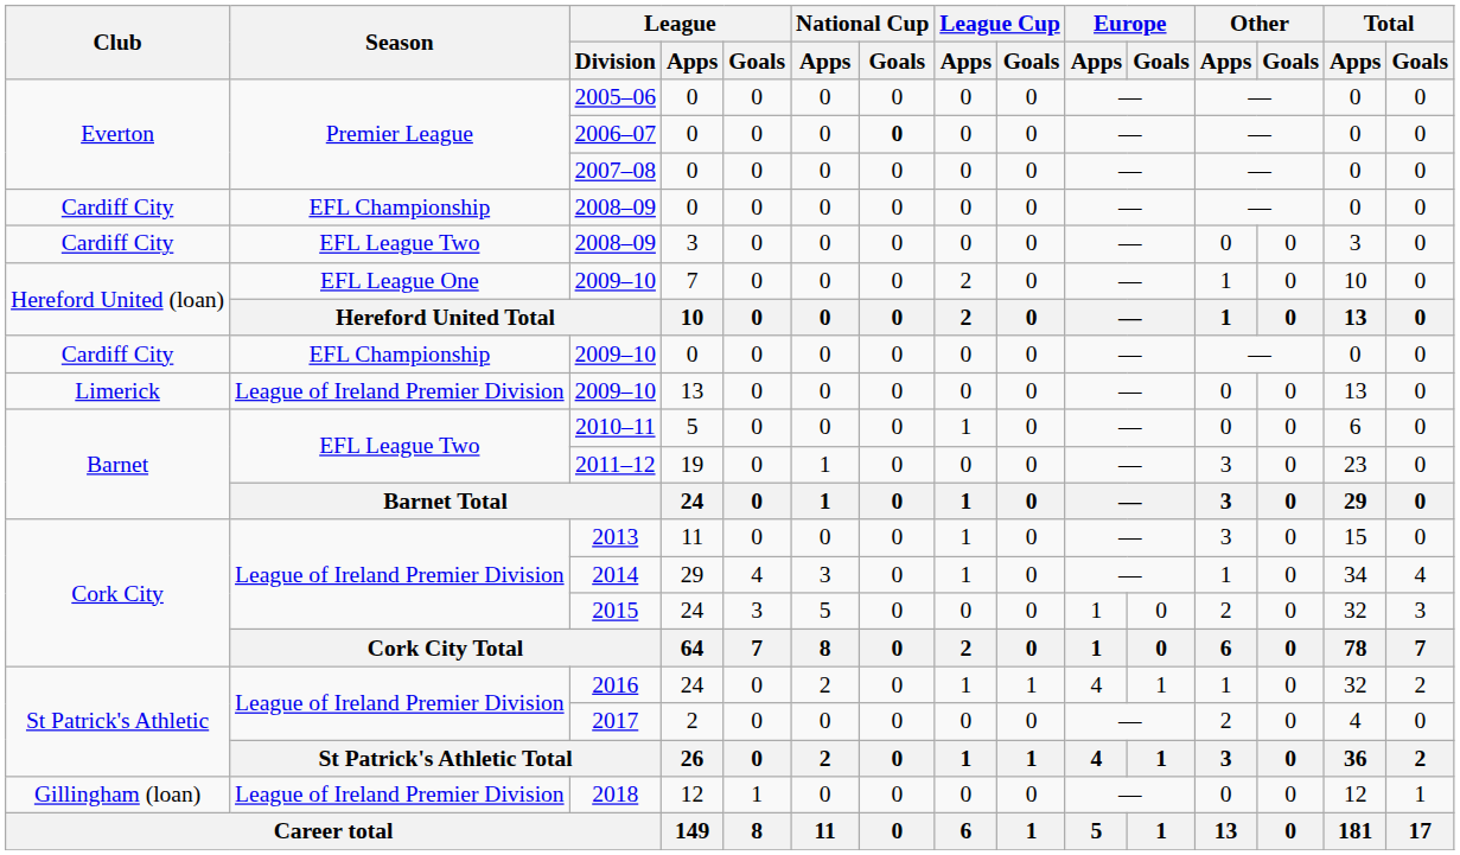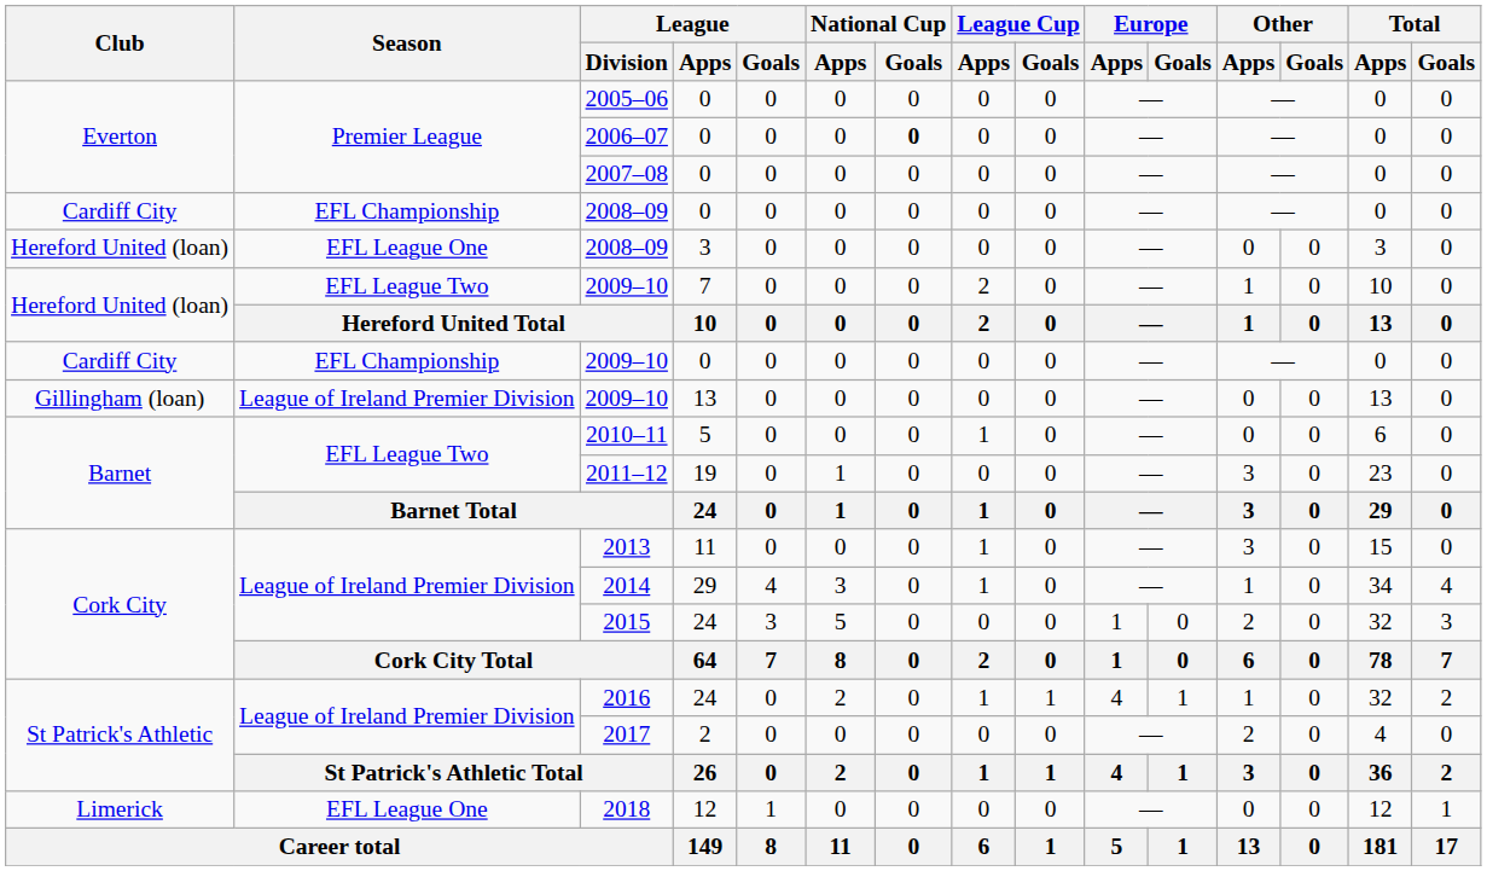 <table class="wikitable" style="text-align:center">
 <tr>
 <th rowspan="2">Club</th>
 <th rowspan="2">Season</th>
 <th colspan="3">League</th>
 <th colspan="2">National Cup</th>
 <th colspan="2"><a href='#'>League Cup</a></th>
 <th colspan="2"><a href='#'>Europe</a></th>
 <th colspan="2">Other</th>
 <th colspan="2">Total</th>
 </tr>
 <tr>
 <th>Division</th>
 <th>Apps</th>
 <th>Goals</th>
 <th>Apps</th>
 <th>Goals</th>
 <th>Apps</th>
 <th>Goals</th>
 <th>Apps</th>
 <th>Goals</th>
 <th>Apps</th>
 <th>Goals</th>
 <th>Apps</th>
 <th>Goals</th>
 </tr>
 <tr>
 <td rowspan=3><a href='#'>Everton</a></td>
 <td rowspan=3><a href='#'>Premier League</a></td>
 <td><a href='#'>2005–06</a></td>
 <td>0</td>
 <td>0</td>
 <td>0</td>
 <td>0</td>
 <td>0</td>
 <td>0</td>
 <td colspan="2">—</td>
 <td colspan="2">—</td>
 <td>0</td>
 <td>0</td>
 </tr>
 <tr>
 <td><a href='#'>2006–07</a></td>
 <td>0</td>
 <td>0</td>
 <td>0</td>
 <td><strong>0</strong></td>
 <td>0</td>
 <td>0</td>
 <td colspan="2">—</td>
 <td colspan="2">—</td>
 <td>0</td>
 <td>0</td>
 </tr>
 <tr>
 <td><a href='#'>2007–08</a></td>
 <td>0</td>
 <td>0</td>
 <td>0</td>
 <td>0</td>
 <td>0</td>
 <td>0</td>
 <td colspan="2">—</td>
 <td colspan="2">—</td>
 <td>0</td>
 <td>0</td>
 </tr>
 <tr>
 <td><a href='#'>Cardiff City</a></td>
 <td><a href='#'>EFL Championship</a></td>
 <td><a href='#'>2008–09</a></td>
 <td>0</td>
 <td>0</td>
 <td>0</td>
 <td>0</td>
 <td>0</td>
 <td>0</td>
 <td colspan="2">—</td>
 <td colspan="2">—</td>
 <td>0</td>
 <td>0</td>
 </tr>
 <tr>
-<td><a href='#'>Cardiff City</a></td>
-<td><a href='#'>EFL League Two</a></td>
+<td><a href='#'>Hereford United</a> (loan)</td>
+<td><a href='#'>EFL League One</a></td>
 <td><a href='#'>2008–09</a></td>
 <td>3</td>
 <td>0</td>
 <td>0</td>
 <td>0</td>
 <td>0</td>
 <td>0</td>
 <td colspan="2">—</td>
 <td>0</td>
 <td>0</td>
 <td>3</td>
 <td>0</td>
 </tr>
 <tr>
 <td rowspan=2><a href='#'>Hereford United</a> (loan)</td>
-<td><a href='#'>EFL League One</a></td>
+<td><a href='#'>EFL League Two</a></td>
 <td><a href='#'>2009–10</a></td>
 <td>7</td>
 <td>0</td>
 <td>0</td>
 <td>0</td>
 <td>2</td>
 <td>0</td>
 <td colspan="2">—</td>
 <td>1</td>
 <td>0</td>
 <td>10</td>
 <td>0</td>
 </tr>
 <tr>
 <th colspan="2">Hereford United Total</th>
 <th>10</th>
 <th>0</th>
 <th>0</th>
 <th>0</th>
 <th>2</th>
 <th>0</th>
 <th colspan="2">—</th>
 <th>1</th>
 <th>0</th>
 <th>13</th>
 <th>0</th>
 </tr>
 <tr>
 <td><a href='#'>Cardiff City</a></td>
 <td><a href='#'>EFL Championship</a></td>
 <td><a href='#'>2009–10</a></td>
 <td>0</td>
 <td>0</td>
 <td>0</td>
 <td>0</td>
 <td>0</td>
 <td>0</td>
 <td colspan="2">—</td>
 <td colspan="2">—</td>
 <td>0</td>
 <td>0</td>
 </tr>
 <tr>
-<td><a href='#'>Limerick</a></td>
+<td><a href='#'>Gillingham</a> (loan)</td>
 <td><a href='#'>League of Ireland Premier Division</a></td>
 <td><a href='#'>2009–10</a></td>
 <td>13</td>
 <td>0</td>
 <td>0</td>
 <td>0</td>
 <td>0</td>
 <td>0</td>
 <td colspan="2">—</td>
 <td>0</td>
 <td>0</td>
 <td>13</td>
 <td>0</td>
 </tr>
 <tr>
 <td rowspan=3><a href='#'>Barnet</a></td>
 <td rowspan=2><a href='#'>EFL League Two</a></td>
 <td><a href='#'>2010–11</a></td>
 <td>5</td>
 <td>0</td>
 <td>0</td>
 <td>0</td>
 <td>1</td>
 <td>0</td>
 <td colspan="2">—</td>
 <td>0</td>
 <td>0</td>
 <td>6</td>
 <td>0</td>
 </tr>
 <tr>
 <td><a href='#'>2011–12</a></td>
 <td>19</td>
 <td>0</td>
 <td>1</td>
 <td>0</td>
 <td>0</td>
 <td>0</td>
 <td colspan="2">—</td>
 <td>3</td>
 <td>0</td>
 <td>23</td>
 <td>0</td>
 </tr>
 <tr>
 <th colspan="2">Barnet Total</th>
 <th>24</th>
 <th>0</th>
 <th>1</th>
 <th>0</th>
 <th>1</th>
 <th>0</th>
 <th colspan="2">—</th>
 <th>3</th>
 <th>0</th>
 <th>29</th>
 <th>0</th>
 </tr>
 <tr>
 <td rowspan=4><a href='#'>Cork City</a></td>
 <td rowspan=3><a href='#'>League of Ireland Premier Division</a></td>
 <td><a href='#'>2013</a></td>
 <td>11</td>
 <td>0</td>
 <td>0</td>
 <td>0</td>
 <td>1</td>
 <td>0</td>
 <td colspan="2">—</td>
 <td>3</td>
 <td>0</td>
 <td>15</td>
 <td>0</td>
 </tr>
 <tr>
 <td><a href='#'>2014</a></td>
 <td>29</td>
 <td>4</td>
 <td>3</td>
 <td>0</td>
 <td>1</td>
 <td>0</td>
 <td colspan="2">—</td>
 <td>1</td>
 <td>0</td>
 <td>34</td>
 <td>4</td>
 </tr>
 <tr>
 <td><a href='#'>2015</a></td>
 <td>24</td>
 <td>3</td>
 <td>5</td>
 <td>0</td>
 <td>0</td>
 <td>0</td>
 <td>1</td>
 <td>0</td>
 <td>2</td>
 <td>0</td>
 <td>32</td>
 <td>3</td>
 </tr>
 <tr>
 <th colspan="2">Cork City Total</th>
 <th>64</th>
 <th>7</th>
 <th>8</th>
 <th>0</th>
 <th>2</th>
 <th>0</th>
 <th>1</th>
 <th>0</th>
 <th>6</th>
 <th>0</th>
 <th>78</th>
 <th>7</th>
 </tr>
 <tr>
 <td rowspan=3><a href='#'>St Patrick's Athletic</a></td>
 <td rowspan=2><a href='#'>League of Ireland Premier Division</a></td>
 <td><a href='#'>2016</a></td>
 <td>24</td>
 <td>0</td>
 <td>2</td>
 <td>0</td>
 <td>1</td>
 <td>1</td>
 <td>4</td>
 <td>1</td>
 <td>1</td>
 <td>0</td>
 <td>32</td>
 <td>2</td>
 </tr>
 <tr>
 <td><a href='#'>2017</a></td>
 <td>2</td>
 <td>0</td>
 <td>0</td>
 <td>0</td>
 <td>0</td>
 <td>0</td>
 <td colspan="2">—</td>
 <td>2</td>
 <td>0</td>
 <td>4</td>
 <td>0</td>
 </tr>
 <tr>
 <th colspan="2">St Patrick's Athletic Total</th>
 <th>26</th>
 <th>0</th>
 <th>2</th>
 <th>0</th>
 <th>1</th>
 <th>1</th>
 <th>4</th>
 <th>1</th>
 <th>3</th>
 <th>0</th>
 <th>36</th>
 <th>2</th>
 </tr>
 <tr>
-<td><a href='#'>Gillingham</a> (loan)</td>
-<td><a href='#'>League of Ireland Premier Division</a></td>
+<td><a href='#'>Limerick</a></td>
+<td><a href='#'>EFL League One</a></td>
 <td><a href='#'>2018</a></td>
 <td>12</td>
 <td>1</td>
 <td>0</td>
 <td>0</td>
 <td>0</td>
 <td>0</td>
 <td colspan="2">—</td>
 <td>0</td>
 <td>0</td>
 <td>12</td>
 <td>1</td>
 </tr>
 <tr>
 <th colspan="3">Career total</th>
 <th>149</th>
 <th>8</th>
 <th>11</th>
 <th>0</th>
 <th>6</th>
 <th>1</th>
 <th>5</th>
 <th>1</th>
 <th>13</th>
 <th>0</th>
 <th>181</th>
 <th>17</th>
 </tr>
 <tr>
 </tr>
 </table>
